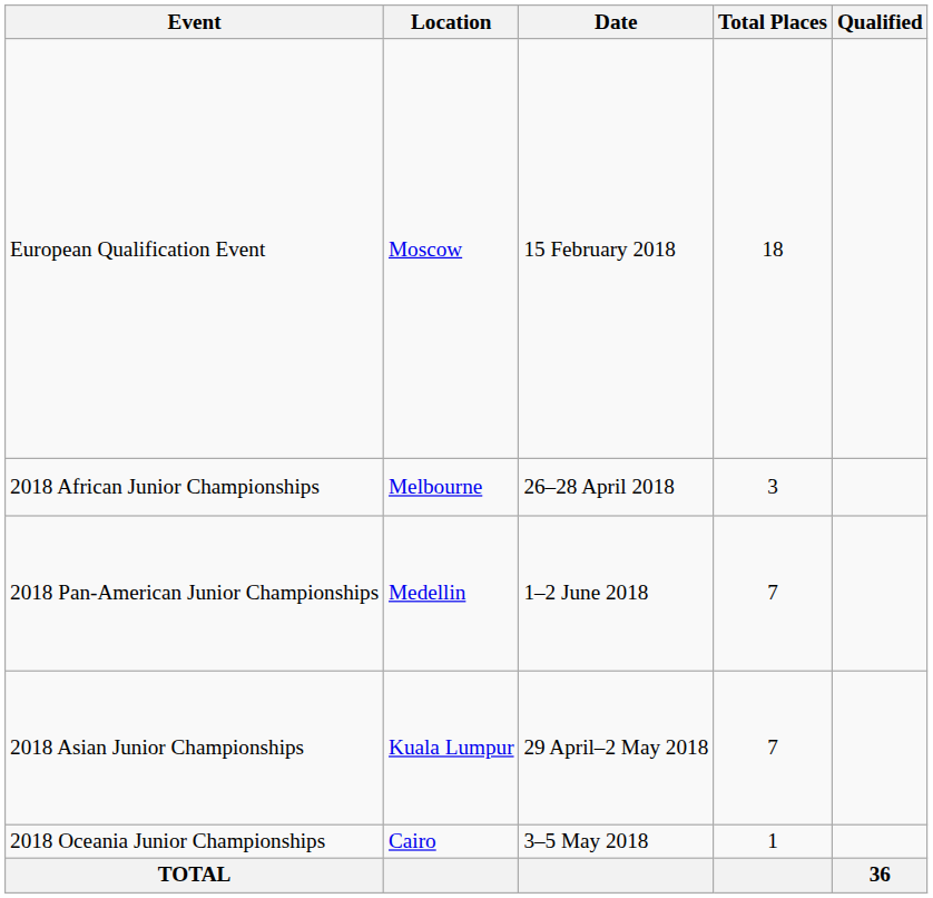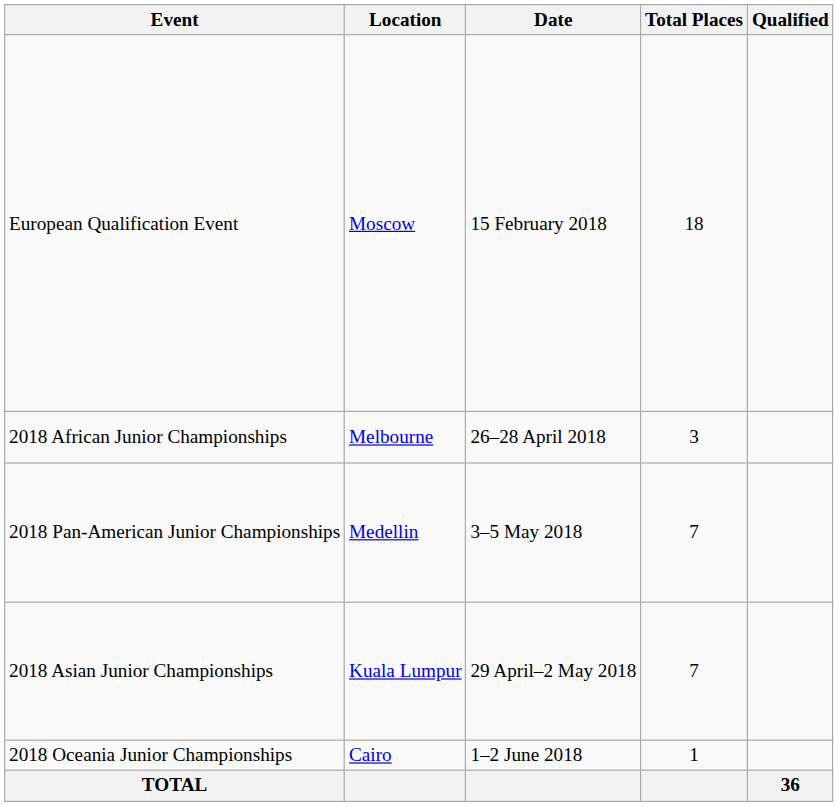 <table class="wikitable">
 <tr>
 <th>Event</th>
 <th>Location</th>
 <th>Date</th>
 <th>Total Places</th>
 <th>Qualified</th>
 </tr>
 <tr>
 <td>European Qualification Event</td>
 <td> <a href='#'>Moscow</a></td>
 <td>15 February 2018</td>
 <td align="center">18</td>
 <td><br><br><br><br><br><br><br><br><br><br><br><br><br><br><br><br><br></td>
 </tr>
 <tr>
 <td>2018 African Junior Championships</td>
 <td> <a href='#'>Melbourne</a></td>
 <td>26–28 April 2018</td>
 <td align="center">3</td>
 <td><br><br></td>
 </tr>
 <tr>
 <td>2018 Pan-American Junior Championships</td>
 <td> <a href='#'>Medellin</a></td>
-<td>1–2 June 2018</td>
+<td>3–5 May 2018</td>
 <td align="center">7</td>
 <td><br><br><br><br><br><br></td>
 </tr>
 <tr>
 <td>2018 Asian Junior Championships</td>
 <td> <a href='#'>Kuala Lumpur</a></td>
 <td>29 April–2 May 2018</td>
 <td align="center">7</td>
 <td><br><br><br><br><br><br></td>
 </tr>
 <tr>
 <td>2018 Oceania Junior Championships</td>
 <td> <a href='#'>Cairo</a></td>
-<td>3–5 May 2018</td>
+<td>1–2 June 2018</td>
 <td align="center">1</td>
 <td></td>
 </tr>
 <tr>
 <th>TOTAL</th>
 <th></th>
 <th></th>
 <th></th>
 <th>36</th>
 </tr>
 </table>
